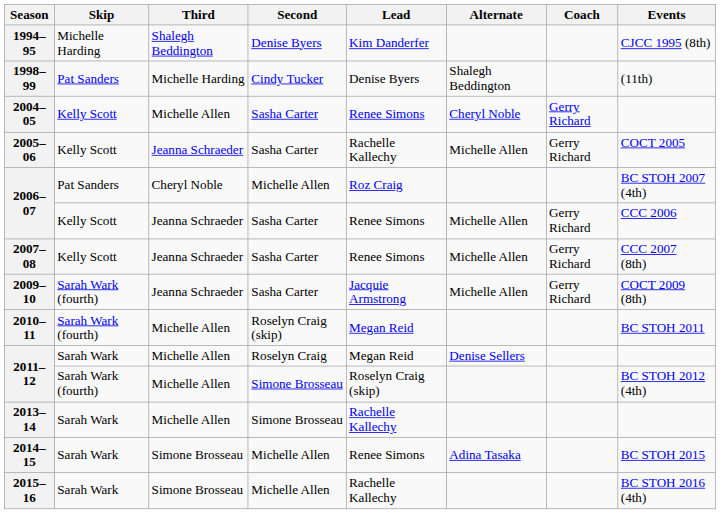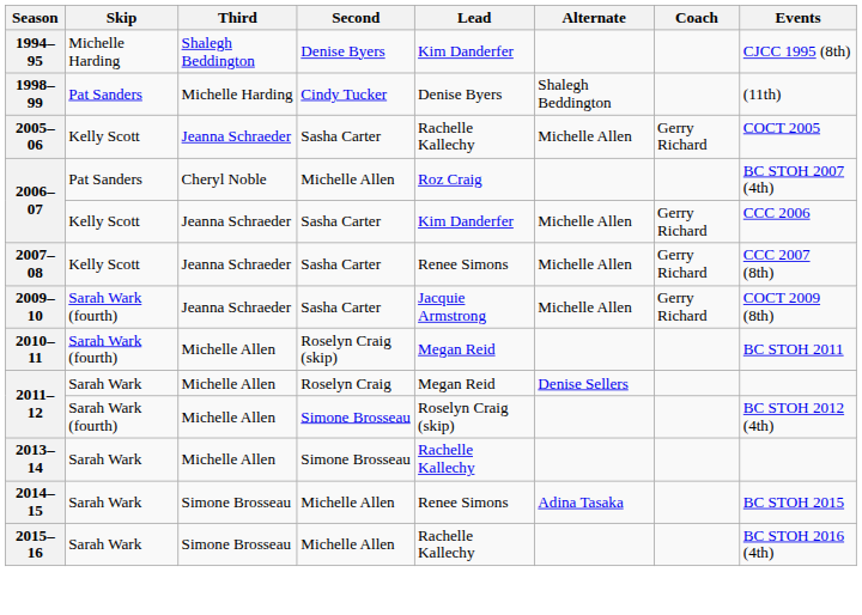 <table class="wikitable">
 <tr>
 <th scope="col">Season</th>
 <th scope="col">Skip</th>
 <th scope="col">Third</th>
 <th scope="col">Second</th>
 <th scope="col">Lead</th>
 <th scope="col">Alternate</th>
 <th scope="col">Coach</th>
 <th scope="col">Events</th>
 </tr>
 <tr>
 <th scope="row">1994–95</th>
 <td>Michelle Harding</td>
 <td><a href='#'>Shalegh Beddington</a></td>
 <td><a href='#'>Denise Byers</a></td>
 <td><a href='#'>Kim Danderfer</a></td>
 <td></td>
 <td></td>
 <td><a href='#'>CJCC 1995</a> (8th)</td>
 </tr>
 <tr>
 <th scope="row">1998–99</th>
 <td><a href='#'>Pat Sanders</a></td>
 <td>Michelle Harding</td>
 <td><a href='#'>Cindy Tucker</a></td>
 <td>Denise Byers</td>
 <td>Shalegh Beddington</td>
 <td></td>
 <td> (11th)</td>
 </tr>
 <tr>
-<th scope="row">2004–05</th>
-<td><a href='#'>Kelly Scott</a></td>
-<td>Michelle Allen</td>
-<td><a href='#'>Sasha Carter</a></td>
-<td><a href='#'>Renee Simons</a></td>
-<td><a href='#'>Cheryl Noble</a></td>
-<td><a href='#'>Gerry Richard</a></td>
-<td> </td>
-</tr>
-<tr>
 <th scope="row">2005–06</th>
 <td>Kelly Scott</td>
 <td><a href='#'>Jeanna Schraeder</a></td>
 <td>Sasha Carter</td>
 <td>Rachelle Kallechy</td>
 <td>Michelle Allen</td>
 <td>Gerry Richard</td>
 <td><a href='#'>COCT 2005</a> <br> <br> </td>
 </tr>
 <tr>
 <th scope="row" rowspan=2>2006–07</th>
 <td>Pat Sanders</td>
 <td>Cheryl Noble</td>
 <td>Michelle Allen</td>
 <td><a href='#'>Roz Craig</a></td>
 <td></td>
 <td></td>
 <td><a href='#'>BC STOH 2007</a> (4th)</td>
 </tr>
 <tr>
 <td>Kelly Scott</td>
 <td>Jeanna Schraeder</td>
 <td>Sasha Carter</td>
-<td>Renee Simons</td>
+<td><a href='#'>Kim Danderfer</a></td>
 <td>Michelle Allen</td>
 <td>Gerry Richard</td>
 <td><a href='#'>CCC 2006</a> <br> <br> </td>
 </tr>
 <tr>
 <th scope="row">2007–08</th>
 <td>Kelly Scott</td>
 <td>Jeanna Schraeder</td>
 <td>Sasha Carter</td>
 <td>Renee Simons</td>
 <td>Michelle Allen</td>
 <td>Gerry Richard</td>
 <td><a href='#'>CCC 2007</a> <br> (8th)<br> </td>
 </tr>
 <tr>
 <th scope="row">2009–10</th>
 <td><a href='#'>Sarah Wark</a> (fourth)</td>
 <td>Jeanna Schraeder</td>
 <td>Sasha Carter</td>
 <td><a href='#'>Jacquie Armstrong</a></td>
 <td>Michelle Allen</td>
 <td>Gerry Richard</td>
 <td><a href='#'>COCT 2009</a> (8th)</td>
 </tr>
 <tr>
 <th scope="row">2010–11</th>
 <td><a href='#'>Sarah Wark</a> (fourth)</td>
 <td>Michelle Allen</td>
 <td>Roselyn Craig (skip)</td>
 <td><a href='#'>Megan Reid</a></td>
 <td></td>
 <td></td>
 <td><a href='#'>BC STOH 2011</a> </td>
 </tr>
 <tr>
 <th scope="row" rowspan=2>2011–12</th>
 <td>Sarah Wark</td>
 <td>Michelle Allen</td>
 <td>Roselyn Craig</td>
 <td>Megan Reid</td>
 <td><a href='#'>Denise Sellers</a></td>
 <td></td>
 <td></td>
 </tr>
 <tr>
 <td>Sarah Wark (fourth)</td>
 <td>Michelle Allen</td>
 <td><a href='#'>Simone Brosseau</a></td>
 <td>Roselyn Craig (skip)</td>
 <td></td>
 <td></td>
 <td><a href='#'>BC STOH 2012</a> (4th)</td>
 </tr>
 <tr>
 <th scope="row">2013–14</th>
 <td>Sarah Wark</td>
 <td>Michelle Allen</td>
 <td>Simone Brosseau</td>
 <td><a href='#'>Rachelle Kallechy</a></td>
 <td></td>
 <td></td>
 <td></td>
 </tr>
 <tr>
 <th scope="row">2014–15</th>
 <td>Sarah Wark</td>
 <td>Simone Brosseau</td>
 <td>Michelle Allen</td>
 <td>Renee Simons</td>
 <td><a href='#'>Adina Tasaka</a></td>
 <td></td>
 <td><a href='#'>BC STOH 2015</a> </td>
 </tr>
 <tr>
 <th scope="row">2015–16</th>
 <td>Sarah Wark</td>
 <td>Simone Brosseau</td>
 <td>Michelle Allen</td>
 <td>Rachelle Kallechy</td>
 <td></td>
 <td></td>
 <td><a href='#'>BC STOH 2016</a> (4th)</td>
 </tr>
 </table>
